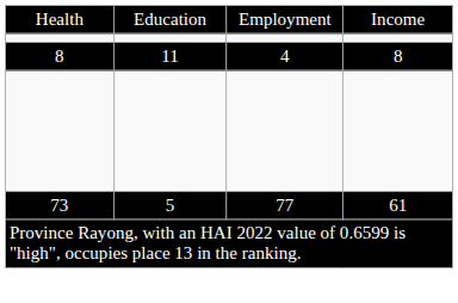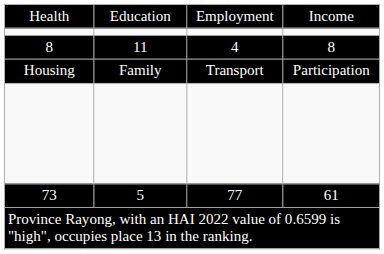 <table class="wikitable floatright" style="width:400px;">
 <tr>
 <td style="text-align:center; width:100px; background:black; color:white;">Health</td>
 <td style="text-align:center; width:100px; background:black; color:white;">Education</td>
 <td style="text-align:center; width:100px; background:black; color:white;">Employment</td>
 <td style="text-align:center; width:100px; background:black; color:white;">Income</td>
 </tr>
 <tr>
 <td></td>
 <td></td>
 <td></td>
 <td></td>
 </tr>
 <tr>
 <td style="text-align:center; background:black; color:white;">8</td>
 <td style="text-align:center; background:black; color:white;">11</td>
 <td style="text-align:center; background:black; color:white;">4</td>
 <td style="text-align:center; background:black; color:white;">8</td>
 </tr>
 <tr>
+<td style="text-align:center; background:black; color:white;">Housing</td>
+<td style="text-align:center; background:black; color:white;">Family</td>
+<td style="text-align:center; background:black; color:white;">Transport</td>
+<td style="text-align:center; background:black; color:white;">Participation</td>
+</tr>
+<tr>
 <td style="height:100px;"></td>
 <td></td>
 <td></td>
 <td></td>
 </tr>
 <tr>
 <td style="text-align:center; background:black; color:white;">73</td>
 <td style="text-align:center; background:black; color:white;">5</td>
 <td style="text-align:center; background:black; color:white;">77</td>
 <td style="text-align:center; background:black; color:white;">61</td>
 </tr>
 <tr>
 <td colspan="4"; style="background:black; color:white;">Province Rayong, with an HAI 2022 value of 0.6599 is "high", occupies place 13 in the ranking.</td>
 </tr>
 </table>
